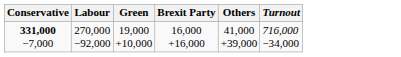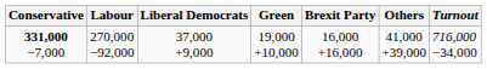 <table class=wikitable>
 <tr>
 <th>Conservative</th>
 <th>Labour</th>
+<th>Liberal Democrats</th>
 <th>Green</th>
 <th>Brexit Party</th>
 <th>Others</th>
 <th><em>Turnout</em></th>
 </tr>
 <tr>
 <td style="text-align:center;"><strong>331,000</strong><br>−7,000</td>
 <td style="text-align:center;">270,000<br>−92,000</td>
+<td style="text-align:center;">37,000<br>+9,000</td>
 <td style="text-align:center;">19,000<br>+10,000</td>
 <td style="text-align:center;">16,000<br>+16,000</td>
 <td style="text-align:center;">41,000<br>+39,000</td>
 <td><em>716,000</em><br>−34,000</td>
 </tr>
 </table>
